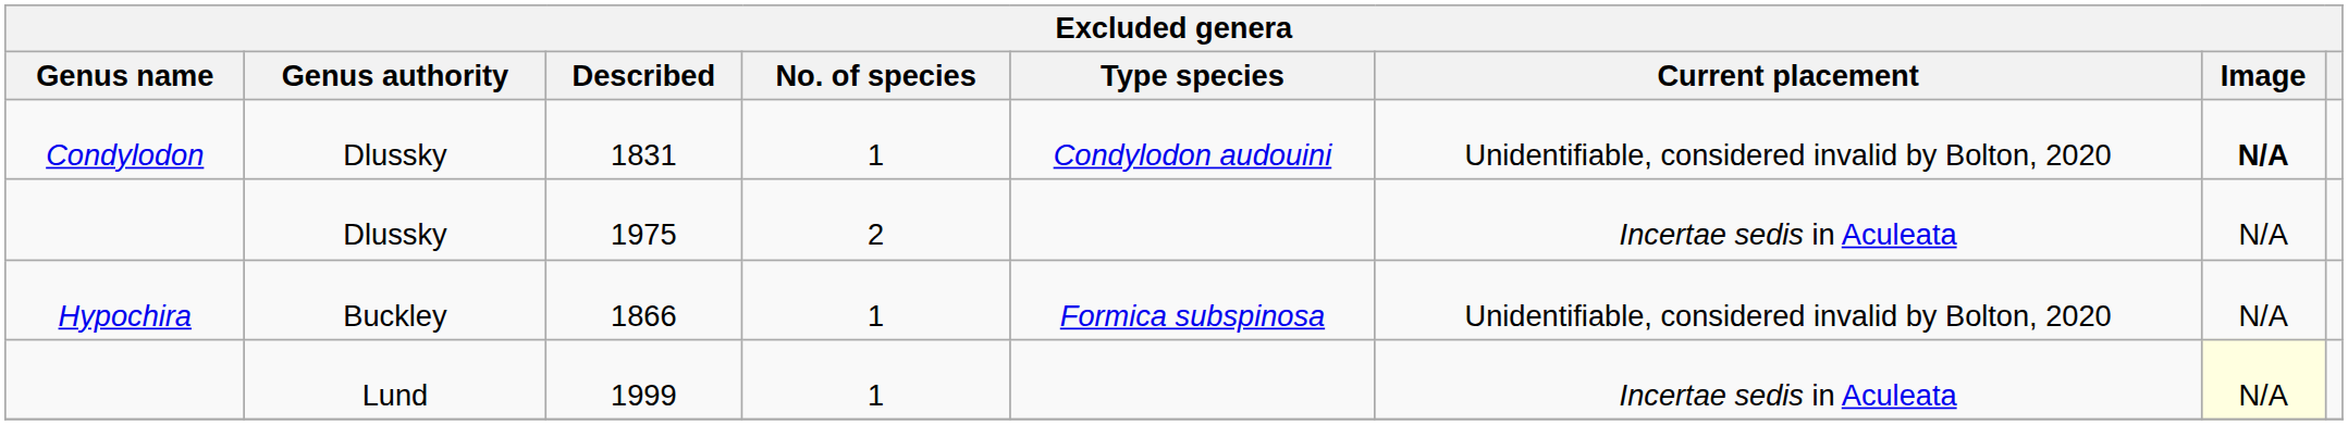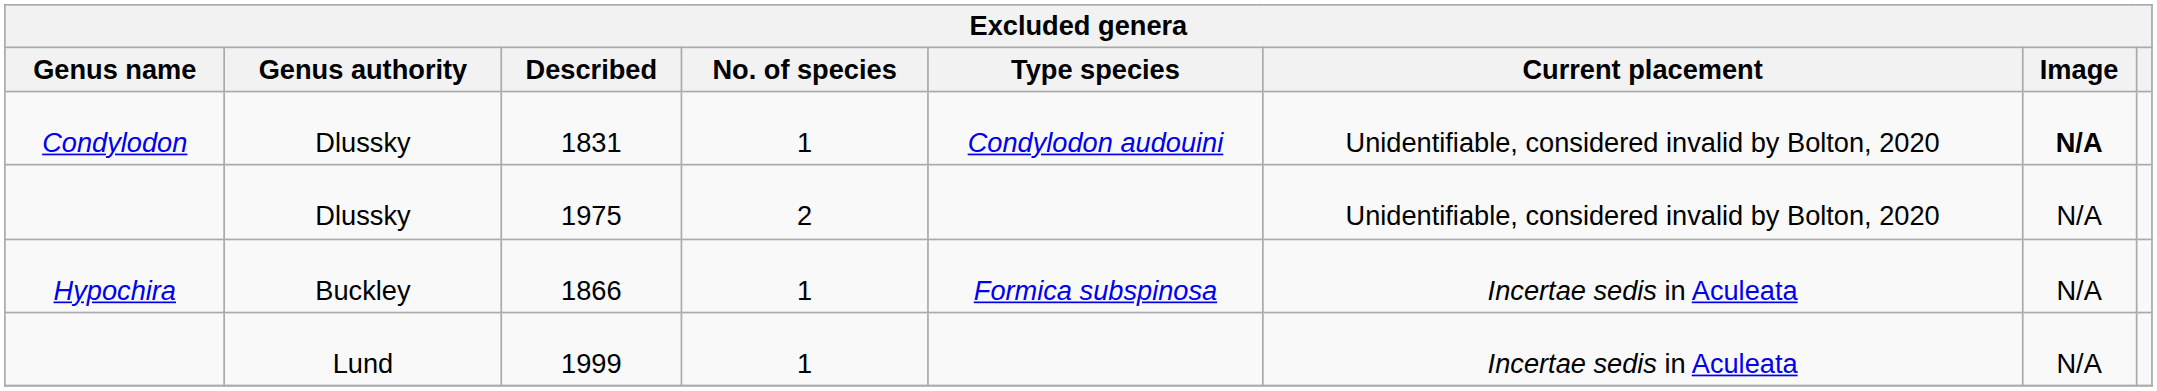 <table class="wikitable sortable" style="width:100%;text-align:center">
 <tr>
 <th colspan="100%" align="center" bgcolor=#d3d3a4>Excluded genera</th>
 </tr>
 <tr>
 <th>Genus name</th>
 <th>Genus authority</th>
 <th>Described</th>
 <th>No. of species</th>
 <th>Type species</th>
 <th>Current placement</th>
 <th class="unsortable">Image</th>
 <th class="unsortable"></th>
 </tr>
 <tr>
 <td><br><em><a href='#'>Condylodon</a></em></td>
 <td><br>Dlussky</td>
 <td><br>1831</td>
 <td><br>1</td>
 <td><br><em><a href='#'>Condylodon audouini</a></em></td>
 <td><br>Unidentifiable, considered invalid by Bolton, 2020</td>
 <td><strong><br>N/A</strong></td>
 <td><br></td>
 </tr>
 <tr>
 <td><br></td>
 <td><br>Dlussky</td>
 <td><br>1975</td>
 <td><br>2</td>
 <td><br></td>
-<td><br><em>Incertae sedis</em> in <a href='#'>Aculeata</a></td>
+<td><br>Unidentifiable, considered invalid by Bolton, 2020</td>
 <td><br>N/A</td>
 <td><br></td>
 </tr>
 <tr>
 <td><br><em><a href='#'>Hypochira</a></em></td>
 <td><br>Buckley</td>
 <td><br>1866</td>
 <td><br>1</td>
 <td><br><em><a href='#'>Formica subspinosa</a></em></td>
-<td><br>Unidentifiable, considered invalid by Bolton, 2020</td>
+<td><br><em>Incertae sedis</em> in <a href='#'>Aculeata</a></td>
 <td><br>N/A</td>
 <td><br></td>
 </tr>
 <tr>
 <td><br></td>
 <td><br>Lund</td>
 <td><br>1999</td>
 <td><br>1</td>
 <td><br></td>
 <td><br><em>Incertae sedis</em> in <a href='#'>Aculeata</a></td>
-<td style="background: lightyellow;"><br>N/A</td>
+<td><br>N/A</td>
 <td><br></td>
 </tr>
 <tr>
 </tr>
 </table>
